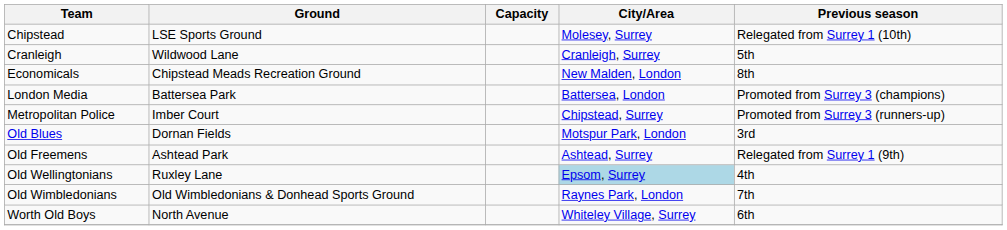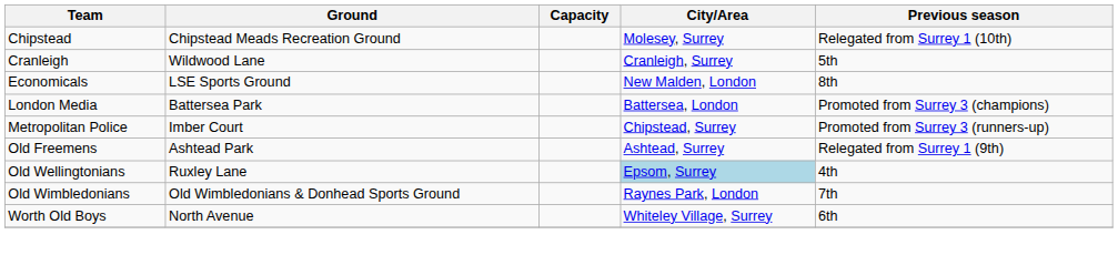 <table class="wikitable sortable" width=100%>
 <tr>
 <th>Team</th>
 <th>Ground</th>
 <th>Capacity</th>
 <th>City/Area</th>
 <th>Previous season</th>
 </tr>
 <tr>
 <td>Chipstead</td>
-<td>LSE Sports Ground</td>
+<td>Chipstead Meads Recreation Ground</td>
 <td></td>
 <td><a href='#'>Molesey</a>, <a href='#'>Surrey</a></td>
 <td>Relegated from <a href='#'>Surrey 1</a> (10th)</td>
 </tr>
 <tr>
 <td>Cranleigh</td>
 <td>Wildwood Lane</td>
 <td></td>
 <td><a href='#'>Cranleigh</a>, <a href='#'>Surrey</a></td>
 <td>5th</td>
 </tr>
 <tr>
 <td>Economicals</td>
-<td>Chipstead Meads Recreation Ground</td>
+<td>LSE Sports Ground</td>
 <td></td>
 <td><a href='#'>New Malden</a>, <a href='#'>London</a></td>
 <td>8th</td>
 </tr>
 <tr>
 <td>London Media</td>
 <td>Battersea Park</td>
 <td></td>
 <td><a href='#'>Battersea</a>, <a href='#'>London</a></td>
 <td>Promoted from <a href='#'>Surrey 3</a> (champions)</td>
 </tr>
 <tr>
 <td>Metropolitan Police</td>
 <td>Imber Court</td>
 <td></td>
 <td><a href='#'>Chipstead</a>, <a href='#'>Surrey</a></td>
 <td>Promoted from <a href='#'>Surrey 3</a> (runners-up)</td>
-</tr>
-<tr>
-<td><a href='#'>Old Blues</a></td>
-<td>Dornan Fields</td>
-<td></td>
-<td><a href='#'>Motspur Park</a>, <a href='#'>London</a></td>
-<td>3rd</td>
 </tr>
 <tr>
 <td>Old Freemens</td>
 <td>Ashtead Park</td>
 <td></td>
 <td><a href='#'>Ashtead</a>, <a href='#'>Surrey</a></td>
 <td>Relegated from <a href='#'>Surrey 1</a> (9th)</td>
 </tr>
 <tr>
 <td>Old Wellingtonians</td>
 <td>Ruxley Lane</td>
 <td></td>
 <td style="background: lightblue;"><a href='#'>Epsom</a>, <a href='#'>Surrey</a></td>
 <td>4th</td>
 </tr>
 <tr>
 <td>Old Wimbledonians</td>
 <td>Old Wimbledonians & Donhead Sports Ground</td>
 <td></td>
 <td><a href='#'>Raynes Park</a>, <a href='#'>London</a></td>
 <td>7th</td>
 </tr>
 <tr>
 <td>Worth Old Boys</td>
 <td>North Avenue</td>
 <td></td>
 <td><a href='#'>Whiteley Village</a>, <a href='#'>Surrey</a></td>
 <td>6th</td>
 </tr>
 <tr>
 </tr>
 </table>
